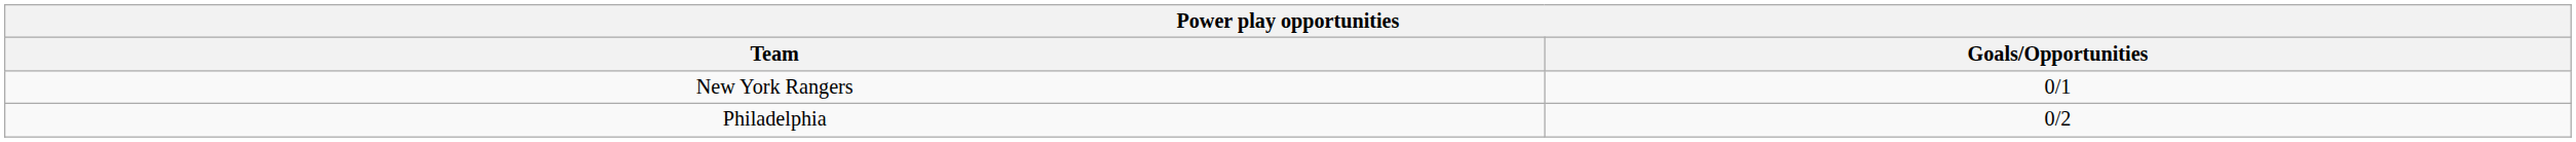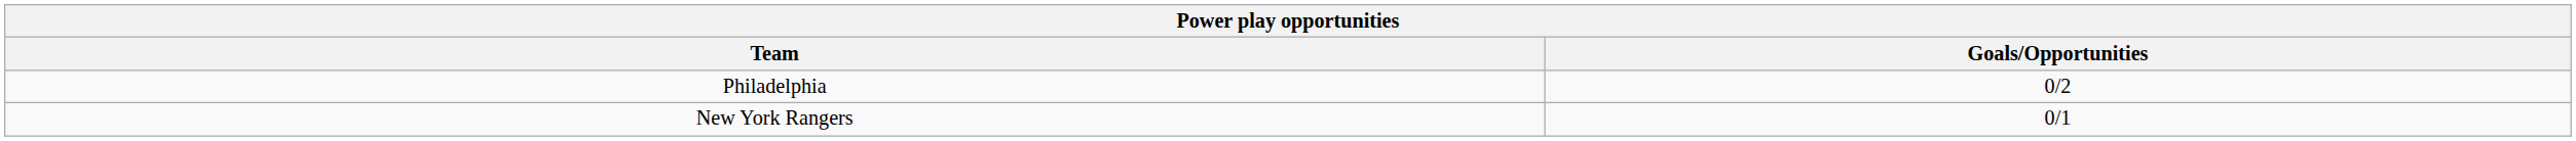 <table class="wikitable" style="width:100%;text-align: center;">
 <tr>
 <th colspan=2>Power play opportunities</th>
 </tr>
 <tr>
 <th style="width:60%;">Team</th>
 <th style="width:40%;">Goals/Opportunities</th>
 </tr>
 <tr>
+<td>Philadelphia</td>
+<td>0/2</td>
+</tr>
+<tr>
 <td>New York Rangers</td>
 <td>0/1</td>
 </tr>
-<tr>
-<td>Philadelphia</td>
-<td>0/2</td>
-</tr>
 </table>
